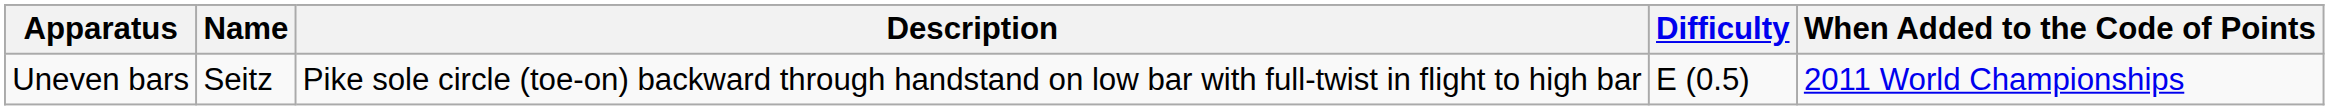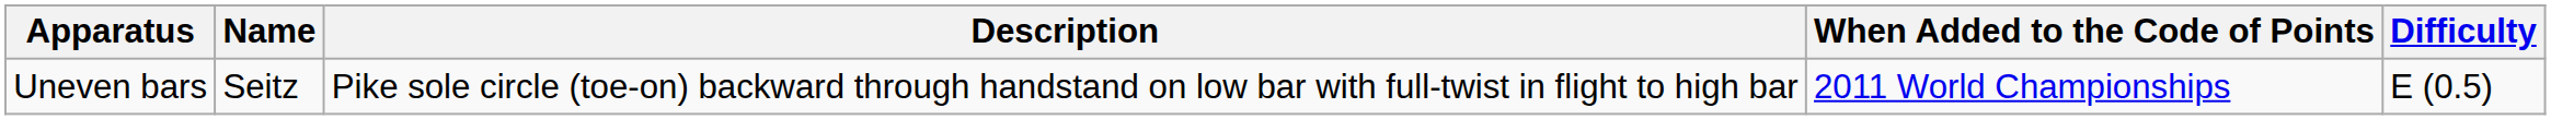 <table class="wikitable">
 <tr>
 <th>Apparatus</th>
 <th>Name</th>
 <th>Description</th>
+<th>When Added to the Code of Points</th>
 <th><a href='#'>Difficulty</a></th>
-<th>When Added to the Code of Points</th>
 </tr>
 <tr>
 <td>Uneven bars</td>
 <td>Seitz</td>
 <td>Pike sole circle (toe-on) backward through handstand on low bar with full-twist in flight to high bar</td>
+<td><a href='#'>2011 World Championships</a></td>
 <td>E (0.5)</td>
-<td><a href='#'>2011 World Championships</a></td>
 </tr>
 </table>
